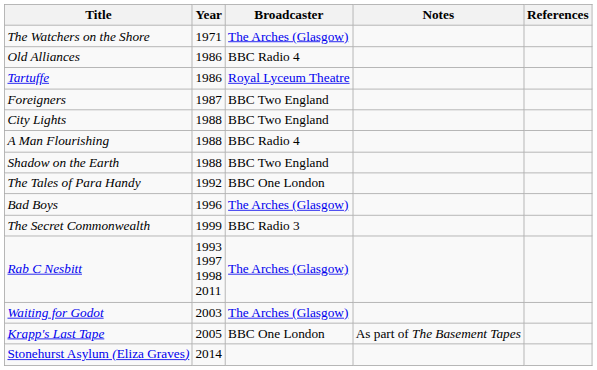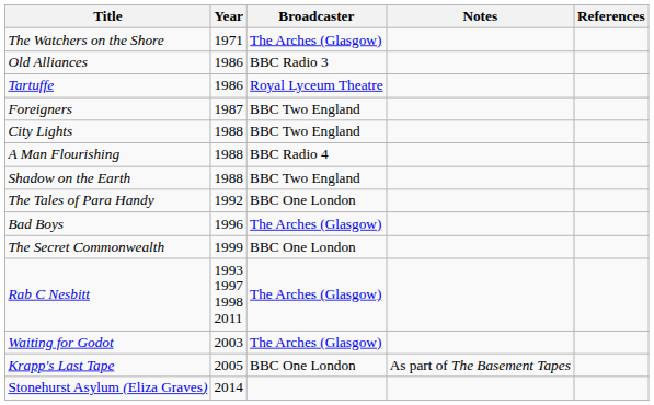 <table class="wikitable sortable">
 <tr>
 <th>Title</th>
 <th>Year</th>
 <th>Broadcaster</th>
 <th>Notes</th>
 <th>References</th>
 </tr>
 <tr>
 <td><em>The Watchers on the Shore</em></td>
 <td>1971</td>
 <td><a href='#'>The Arches (Glasgow)</a></td>
 <td></td>
 <td></td>
 </tr>
 <tr>
 <td><em>Old Alliances</em></td>
 <td>1986</td>
-<td>BBC Radio 4</td>
+<td>BBC Radio 3</td>
 <td></td>
 <td></td>
 </tr>
 <tr>
 <td><em><a href='#'>Tartuffe</a></em></td>
 <td>1986</td>
 <td><a href='#'>Royal Lyceum Theatre</a></td>
 <td></td>
 <td></td>
 </tr>
 <tr>
 <td><em>Foreigners</em></td>
 <td>1987</td>
 <td>BBC Two England</td>
 <td></td>
 <td></td>
 </tr>
 <tr>
 <td><em>City Lights</em></td>
 <td>1988</td>
 <td>BBC Two England</td>
 <td></td>
 <td></td>
 </tr>
 <tr>
 <td><em>A Man Flourishing</em></td>
 <td>1988</td>
 <td>BBC Radio 4</td>
 <td></td>
 <td></td>
 </tr>
 <tr>
 <td><em>Shadow on the Earth</em></td>
 <td>1988</td>
 <td>BBC Two England</td>
 <td></td>
 <td></td>
 </tr>
 <tr>
 <td><em>The Tales of Para Handy</em></td>
 <td>1992</td>
 <td>BBC One London</td>
 <td></td>
 <td></td>
 </tr>
 <tr>
 <td><em>Bad Boys</em></td>
 <td>1996</td>
 <td><a href='#'>The Arches (Glasgow)</a></td>
 <td></td>
 <td></td>
 </tr>
 <tr>
 <td><em>The Secret Commonwealth</em></td>
 <td>1999</td>
-<td>BBC Radio 3</td>
+<td>BBC One London</td>
 <td></td>
 <td></td>
 </tr>
 <tr>
 <td><em><a href='#'>Rab C Nesbitt</a></em></td>
 <td>1993<br>1997<br>1998<br>2011</td>
 <td><a href='#'>The Arches (Glasgow)</a></td>
 <td></td>
 <td></td>
 </tr>
 <tr>
 <td><em><a href='#'>Waiting for Godot</a></em></td>
 <td>2003</td>
 <td><a href='#'>The Arches (Glasgow)</a></td>
 <td></td>
 <td></td>
 </tr>
 <tr>
 <td><em><a href='#'>Krapp's Last Tape</a></em></td>
 <td>2005</td>
 <td>BBC One London</td>
 <td>As part of <em>The Basement Tapes</em></td>
 <td></td>
 </tr>
 <tr>
 <td><em><a href='#'></em>Stonehurst Asylum<em> (</em>Eliza Graves<em>)</a></em></td>
 <td>2014</td>
 <td></td>
 <td></td>
 <td></td>
 </tr>
 </table>
